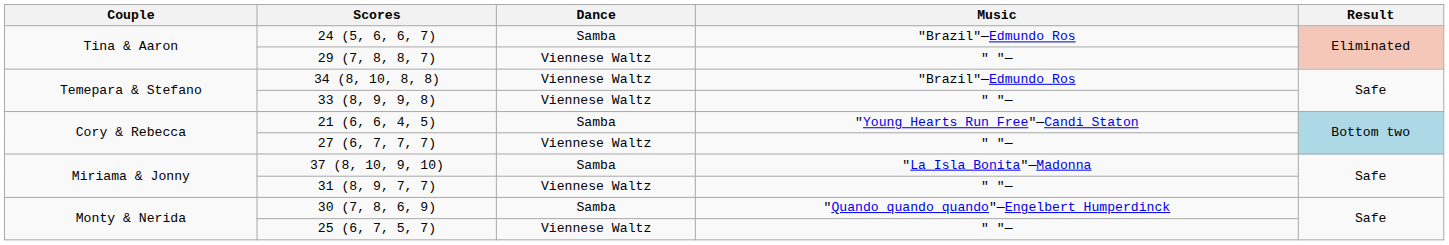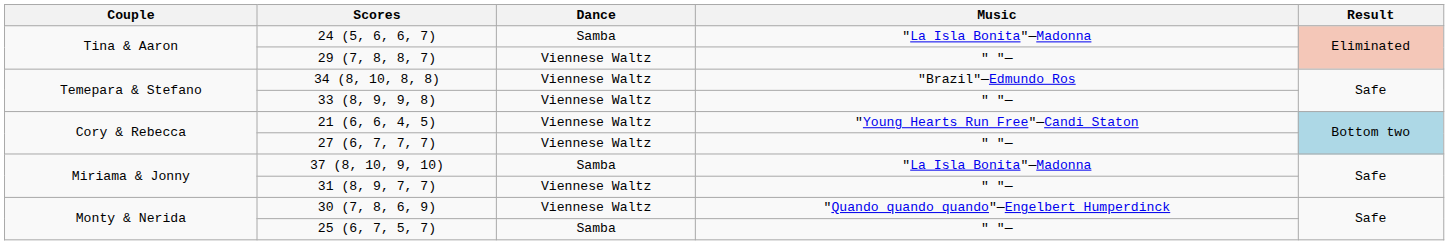 <table class="wikitable sortable" style="text-align:center; width: 90%">
 <tr>
 <th scope="col">Couple</th>
 <th scope="col">Scores</th>
 <th scope="col" class="unsortable">Dance</th>
 <th scope="col" class="unsortable">Music</th>
 <th scope="col" class="unsortable">Result</th>
 </tr>
 <tr>
 <td rowspan=2>Tina & Aaron</td>
 <td>24 (5, 6, 6, 7)</td>
 <td>Samba</td>
-<td>"Brazil"—<a href='#'>Edmundo Ros</a></td>
+<td>"<a href='#'>La Isla Bonita</a>"—<a href='#'>Madonna</a></td>
 <td rowspan=2 bgcolor=f4c7b8>Eliminated</td>
 </tr>
 <tr>
 <td>29 (7, 8, 8, 7)</td>
 <td>Viennese Waltz</td>
 <td>" "—</td>
 </tr>
 <tr>
 <td rowspan=2>Temepara & Stefano</td>
 <td>34 (8, 10, 8, 8)</td>
 <td>Viennese Waltz</td>
 <td>"Brazil"—<a href='#'>Edmundo Ros</a></td>
 <td rowspan=2>Safe</td>
 </tr>
 <tr>
 <td>33 (8, 9, 9, 8)</td>
 <td>Viennese Waltz</td>
 <td>" "—</td>
 </tr>
 <tr>
 <td rowspan=2>Cory & Rebecca</td>
 <td>21 (6, 6, 4, 5)</td>
-<td>Samba</td>
+<td>Viennese Waltz</td>
 <td>"<a href='#'>Young Hearts Run Free</a>"—<a href='#'>Candi Staton</a></td>
 <td rowspan=2 bgcolor=lightblue>Bottom two</td>
 </tr>
 <tr>
 <td>27 (6, 7, 7, 7)</td>
 <td>Viennese Waltz</td>
 <td>" "—</td>
 </tr>
 <tr>
 <td rowspan=2>Miriama & Jonny</td>
 <td>37 (8, 10, 9, 10)</td>
 <td>Samba</td>
 <td>"<a href='#'>La Isla Bonita</a>"—<a href='#'>Madonna</a></td>
 <td rowspan=2>Safe</td>
 </tr>
 <tr>
 <td>31 (8, 9, 7, 7)</td>
 <td>Viennese Waltz</td>
 <td>" "—</td>
 </tr>
 <tr>
 <td rowspan=2>Monty & Nerida</td>
 <td>30 (7, 8, 6, 9)</td>
-<td>Samba</td>
+<td>Viennese Waltz</td>
 <td>"<a href='#'>Quando quando quando</a>"—<a href='#'>Engelbert Humperdinck</a></td>
 <td rowspan=2>Safe</td>
 </tr>
 <tr>
 <td>25 (6, 7, 5, 7)</td>
-<td>Viennese Waltz</td>
+<td>Samba</td>
 <td>" "—</td>
 </tr>
 </table>
